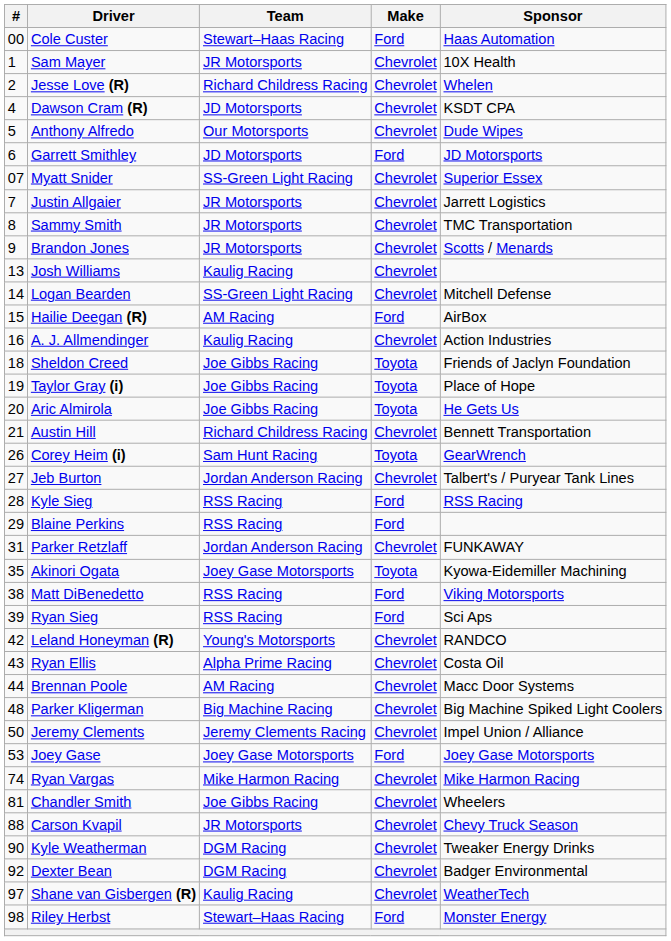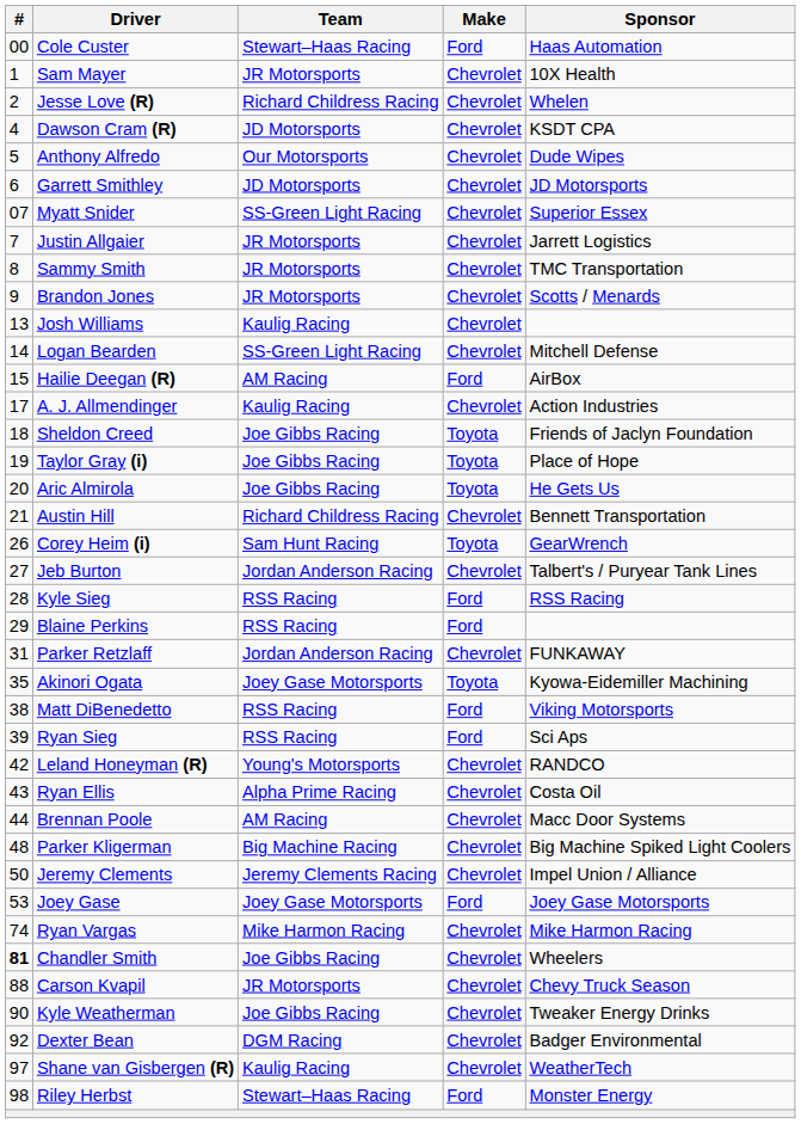 <table class="wikitable" style="font-size: 95%;">
 <tr>
 <th>#</th>
 <th>Driver</th>
 <th>Team</th>
 <th>Make</th>
 <th>Sponsor</th>
 </tr>
 <tr>
 <td>00</td>
 <td><a href='#'>Cole Custer</a></td>
 <td><a href='#'>Stewart–Haas Racing</a></td>
 <td><a href='#'>Ford</a></td>
 <td><a href='#'>Haas Automation</a></td>
 </tr>
 <tr>
 <td>1</td>
 <td><a href='#'>Sam Mayer</a></td>
 <td><a href='#'>JR Motorsports</a></td>
 <td><a href='#'>Chevrolet</a></td>
 <td>10X Health</td>
 </tr>
 <tr>
 <td>2</td>
 <td><a href='#'>Jesse Love</a> <strong>(R)</strong></td>
 <td><a href='#'>Richard Childress Racing</a></td>
 <td><a href='#'>Chevrolet</a></td>
 <td><a href='#'>Whelen</a></td>
 </tr>
 <tr>
 <td>4</td>
 <td><a href='#'>Dawson Cram</a> <strong>(R)</strong></td>
 <td><a href='#'>JD Motorsports</a></td>
 <td><a href='#'>Chevrolet</a></td>
 <td>KSDT CPA</td>
 </tr>
 <tr>
 <td>5</td>
 <td><a href='#'>Anthony Alfredo</a></td>
 <td><a href='#'>Our Motorsports</a></td>
 <td><a href='#'>Chevrolet</a></td>
 <td><a href='#'>Dude Wipes</a></td>
 </tr>
 <tr>
 <td>6</td>
 <td><a href='#'>Garrett Smithley</a></td>
 <td><a href='#'>JD Motorsports</a></td>
-<td><a href='#'>Ford</a></td>
+<td><a href='#'>Chevrolet</a></td>
 <td><a href='#'>JD Motorsports</a></td>
 </tr>
 <tr>
 <td>07</td>
 <td><a href='#'>Myatt Snider</a></td>
 <td><a href='#'>SS-Green Light Racing</a></td>
 <td><a href='#'>Chevrolet</a></td>
 <td><a href='#'>Superior Essex</a></td>
 </tr>
 <tr>
 <td>7</td>
 <td><a href='#'>Justin Allgaier</a></td>
 <td><a href='#'>JR Motorsports</a></td>
 <td><a href='#'>Chevrolet</a></td>
 <td>Jarrett Logistics</td>
 </tr>
 <tr>
 <td>8</td>
 <td><a href='#'>Sammy Smith</a></td>
 <td><a href='#'>JR Motorsports</a></td>
 <td><a href='#'>Chevrolet</a></td>
 <td>TMC Transportation</td>
 </tr>
 <tr>
 <td>9</td>
 <td><a href='#'>Brandon Jones</a></td>
 <td><a href='#'>JR Motorsports</a></td>
 <td><a href='#'>Chevrolet</a></td>
 <td><a href='#'>Scotts</a> / <a href='#'>Menards</a></td>
 </tr>
 <tr>
 <td>13</td>
 <td><a href='#'>Josh Williams</a></td>
 <td><a href='#'>Kaulig Racing</a></td>
 <td><a href='#'>Chevrolet</a></td>
 <td></td>
 </tr>
 <tr>
 <td>14</td>
 <td><a href='#'>Logan Bearden</a></td>
 <td><a href='#'>SS-Green Light Racing</a></td>
 <td><a href='#'>Chevrolet</a></td>
 <td>Mitchell Defense</td>
 </tr>
 <tr>
 <td>15</td>
 <td><a href='#'>Hailie Deegan</a> <strong>(R)</strong></td>
 <td><a href='#'>AM Racing</a></td>
 <td><a href='#'>Ford</a></td>
 <td>AirBox</td>
 </tr>
 <tr>
-<td>16</td>
+<td>17</td>
 <td><a href='#'>A. J. Allmendinger</a></td>
 <td><a href='#'>Kaulig Racing</a></td>
 <td><a href='#'>Chevrolet</a></td>
 <td>Action Industries</td>
 </tr>
 <tr>
 <td>18</td>
 <td><a href='#'>Sheldon Creed</a></td>
 <td><a href='#'>Joe Gibbs Racing</a></td>
 <td><a href='#'>Toyota</a></td>
 <td>Friends of Jaclyn Foundation</td>
 </tr>
 <tr>
 <td>19</td>
 <td><a href='#'>Taylor Gray</a> <strong>(i)</strong></td>
 <td><a href='#'>Joe Gibbs Racing</a></td>
 <td><a href='#'>Toyota</a></td>
 <td>Place of Hope</td>
 </tr>
 <tr>
 <td>20</td>
 <td><a href='#'>Aric Almirola</a></td>
 <td><a href='#'>Joe Gibbs Racing</a></td>
 <td><a href='#'>Toyota</a></td>
 <td><a href='#'>He Gets Us</a></td>
 </tr>
 <tr>
 <td>21</td>
 <td><a href='#'>Austin Hill</a></td>
 <td><a href='#'>Richard Childress Racing</a></td>
 <td><a href='#'>Chevrolet</a></td>
 <td>Bennett Transportation</td>
 </tr>
 <tr>
 <td>26</td>
 <td><a href='#'>Corey Heim</a> <strong>(i)</strong></td>
 <td><a href='#'>Sam Hunt Racing</a></td>
 <td><a href='#'>Toyota</a></td>
 <td><a href='#'>GearWrench</a></td>
 </tr>
 <tr>
 <td>27</td>
 <td><a href='#'>Jeb Burton</a></td>
 <td><a href='#'>Jordan Anderson Racing</a></td>
 <td><a href='#'>Chevrolet</a></td>
 <td>Talbert's / Puryear Tank Lines</td>
 </tr>
 <tr>
 <td>28</td>
 <td><a href='#'>Kyle Sieg</a></td>
 <td><a href='#'>RSS Racing</a></td>
 <td><a href='#'>Ford</a></td>
 <td><a href='#'>RSS Racing</a></td>
 </tr>
 <tr>
 <td>29</td>
 <td><a href='#'>Blaine Perkins</a></td>
 <td><a href='#'>RSS Racing</a></td>
 <td><a href='#'>Ford</a></td>
 <td></td>
 </tr>
 <tr>
 <td>31</td>
 <td><a href='#'>Parker Retzlaff</a></td>
 <td><a href='#'>Jordan Anderson Racing</a></td>
 <td><a href='#'>Chevrolet</a></td>
 <td>FUNKAWAY</td>
 </tr>
 <tr>
 <td>35</td>
 <td><a href='#'>Akinori Ogata</a></td>
 <td><a href='#'>Joey Gase Motorsports</a></td>
 <td><a href='#'>Toyota</a></td>
 <td>Kyowa-Eidemiller Machining</td>
 </tr>
 <tr>
 <td>38</td>
 <td><a href='#'>Matt DiBenedetto</a></td>
 <td><a href='#'>RSS Racing</a></td>
 <td><a href='#'>Ford</a></td>
 <td><a href='#'>Viking Motorsports</a></td>
 </tr>
 <tr>
 <td>39</td>
 <td><a href='#'>Ryan Sieg</a></td>
 <td><a href='#'>RSS Racing</a></td>
 <td><a href='#'>Ford</a></td>
 <td>Sci Aps</td>
 </tr>
 <tr>
 <td>42</td>
 <td><a href='#'>Leland Honeyman</a> <strong>(R)</strong></td>
 <td><a href='#'>Young's Motorsports</a></td>
 <td><a href='#'>Chevrolet</a></td>
 <td>RANDCO</td>
 </tr>
 <tr>
 <td>43</td>
 <td><a href='#'>Ryan Ellis</a></td>
 <td><a href='#'>Alpha Prime Racing</a></td>
 <td><a href='#'>Chevrolet</a></td>
 <td>Costa Oil</td>
 </tr>
 <tr>
 <td>44</td>
 <td><a href='#'>Brennan Poole</a></td>
 <td><a href='#'>AM Racing</a></td>
 <td><a href='#'>Chevrolet</a></td>
 <td>Macc Door Systems</td>
 </tr>
 <tr>
 <td>48</td>
 <td><a href='#'>Parker Kligerman</a></td>
 <td><a href='#'>Big Machine Racing</a></td>
 <td><a href='#'>Chevrolet</a></td>
 <td nowrap>Big Machine Spiked Light Coolers</td>
 </tr>
 <tr>
 <td>50</td>
 <td><a href='#'>Jeremy Clements</a></td>
 <td nowrap><a href='#'>Jeremy Clements Racing</a></td>
 <td><a href='#'>Chevrolet</a></td>
 <td>Impel Union / Alliance</td>
 </tr>
 <tr>
 <td>53</td>
 <td><a href='#'>Joey Gase</a></td>
 <td><a href='#'>Joey Gase Motorsports</a></td>
 <td><a href='#'>Ford</a></td>
 <td><a href='#'>Joey Gase Motorsports</a></td>
 </tr>
 <tr>
 <td>74</td>
 <td><a href='#'>Ryan Vargas</a></td>
 <td><a href='#'>Mike Harmon Racing</a></td>
 <td><a href='#'>Chevrolet</a></td>
 <td><a href='#'>Mike Harmon Racing</a></td>
 </tr>
 <tr>
-<td>81</td>
+<td><strong>81</strong></td>
 <td><a href='#'>Chandler Smith</a></td>
 <td><a href='#'>Joe Gibbs Racing</a></td>
 <td><a href='#'>Chevrolet</a></td>
 <td>Wheelers</td>
 </tr>
 <tr>
 <td>88</td>
 <td><a href='#'>Carson Kvapil</a></td>
 <td><a href='#'>JR Motorsports</a></td>
 <td><a href='#'>Chevrolet</a></td>
 <td><a href='#'>Chevy Truck Season</a></td>
 </tr>
 <tr>
 <td>90</td>
 <td><a href='#'>Kyle Weatherman</a></td>
-<td><a href='#'>DGM Racing</a></td>
+<td><a href='#'>Joe Gibbs Racing</a></td>
 <td><a href='#'>Chevrolet</a></td>
 <td>Tweaker Energy Drinks</td>
 </tr>
 <tr>
 <td>92</td>
 <td><a href='#'>Dexter Bean</a></td>
 <td><a href='#'>DGM Racing</a></td>
 <td><a href='#'>Chevrolet</a></td>
 <td>Badger Environmental</td>
 </tr>
 <tr>
 <td>97</td>
 <td nowrap><a href='#'>Shane van Gisbergen</a> <strong>(R)</strong></td>
 <td><a href='#'>Kaulig Racing</a></td>
 <td><a href='#'>Chevrolet</a></td>
 <td><a href='#'>WeatherTech</a></td>
 </tr>
 <tr>
 <td>98</td>
 <td><a href='#'>Riley Herbst</a></td>
 <td><a href='#'>Stewart–Haas Racing</a></td>
 <td><a href='#'>Ford</a></td>
 <td><a href='#'>Monster Energy</a></td>
 </tr>
 <tr>
 <th colspan="5"></th>
 </tr>
 </table>
